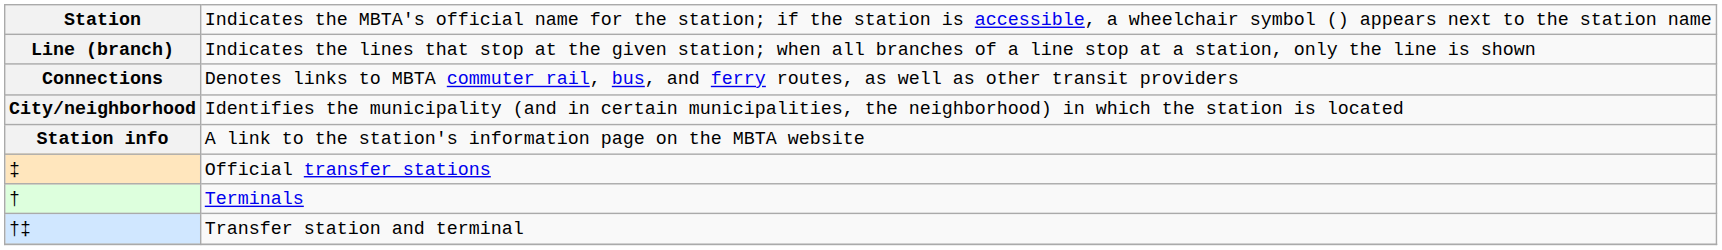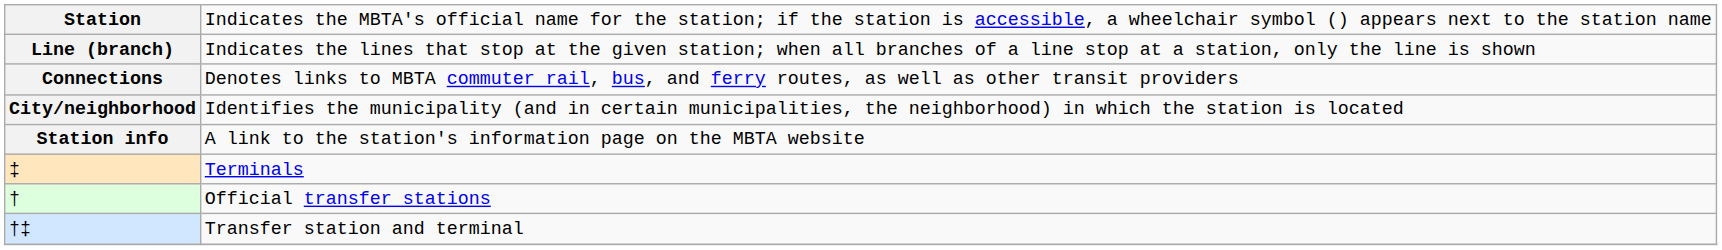 <table class="wikitable" border="1">
 <tr>
 <th>Station</th>
 <td>Indicates the MBTA's official name for the station; if the station is <a href='#'>accessible</a>, a wheelchair symbol () appears next to the station name <br> </td>
 </tr>
 <tr>
 <th>Line (branch)</th>
 <td>Indicates the lines that stop at the given station; when all branches of a line stop at a station, only the line is shown</td>
 </tr>
 <tr>
 <th>Connections</th>
 <td>Denotes links to MBTA <a href='#'>commuter rail</a>, <a href='#'>bus</a>, and <a href='#'>ferry</a> routes, as well as other transit providers</td>
 </tr>
 <tr>
 <th>City/neighborhood</th>
 <td>Identifies the municipality (and in certain municipalities, the neighborhood) in which the station is located</td>
 </tr>
 <tr>
 <th>Station info</th>
 <td>A link to the station's information page on the MBTA website</td>
 </tr>
 <tr>
 <td style="background-color:#FFE6BD">‡</td>
-<td>Official <a href='#'>transfer stations</a></td>
+<td><a href='#'>Terminals</a></td>
 </tr>
 <tr>
 <td style="background-color:#ddffdd">†</td>
-<td><a href='#'>Terminals</a></td>
+<td>Official <a href='#'>transfer stations</a></td>
 </tr>
 <tr>
 <td style="background-color:#d0e7ff">†‡</td>
 <td>Transfer station and terminal</td>
 </tr>
 <tr>
 </tr>
 </table>
